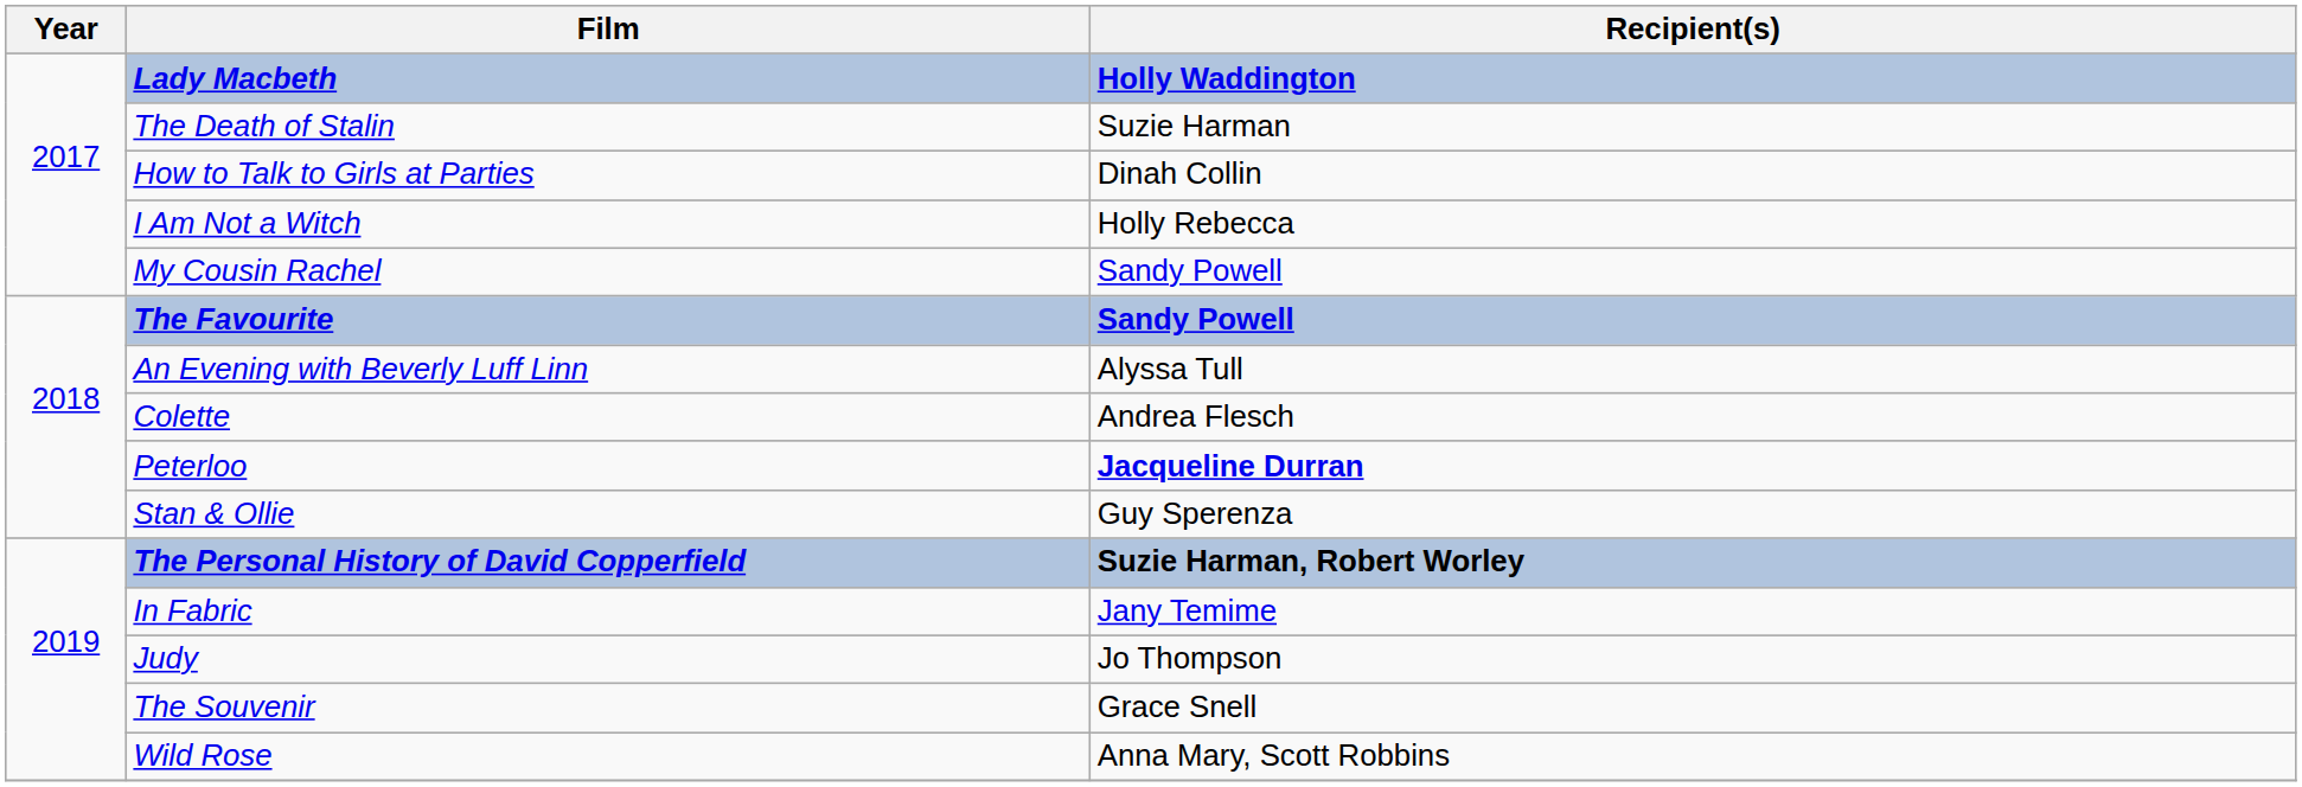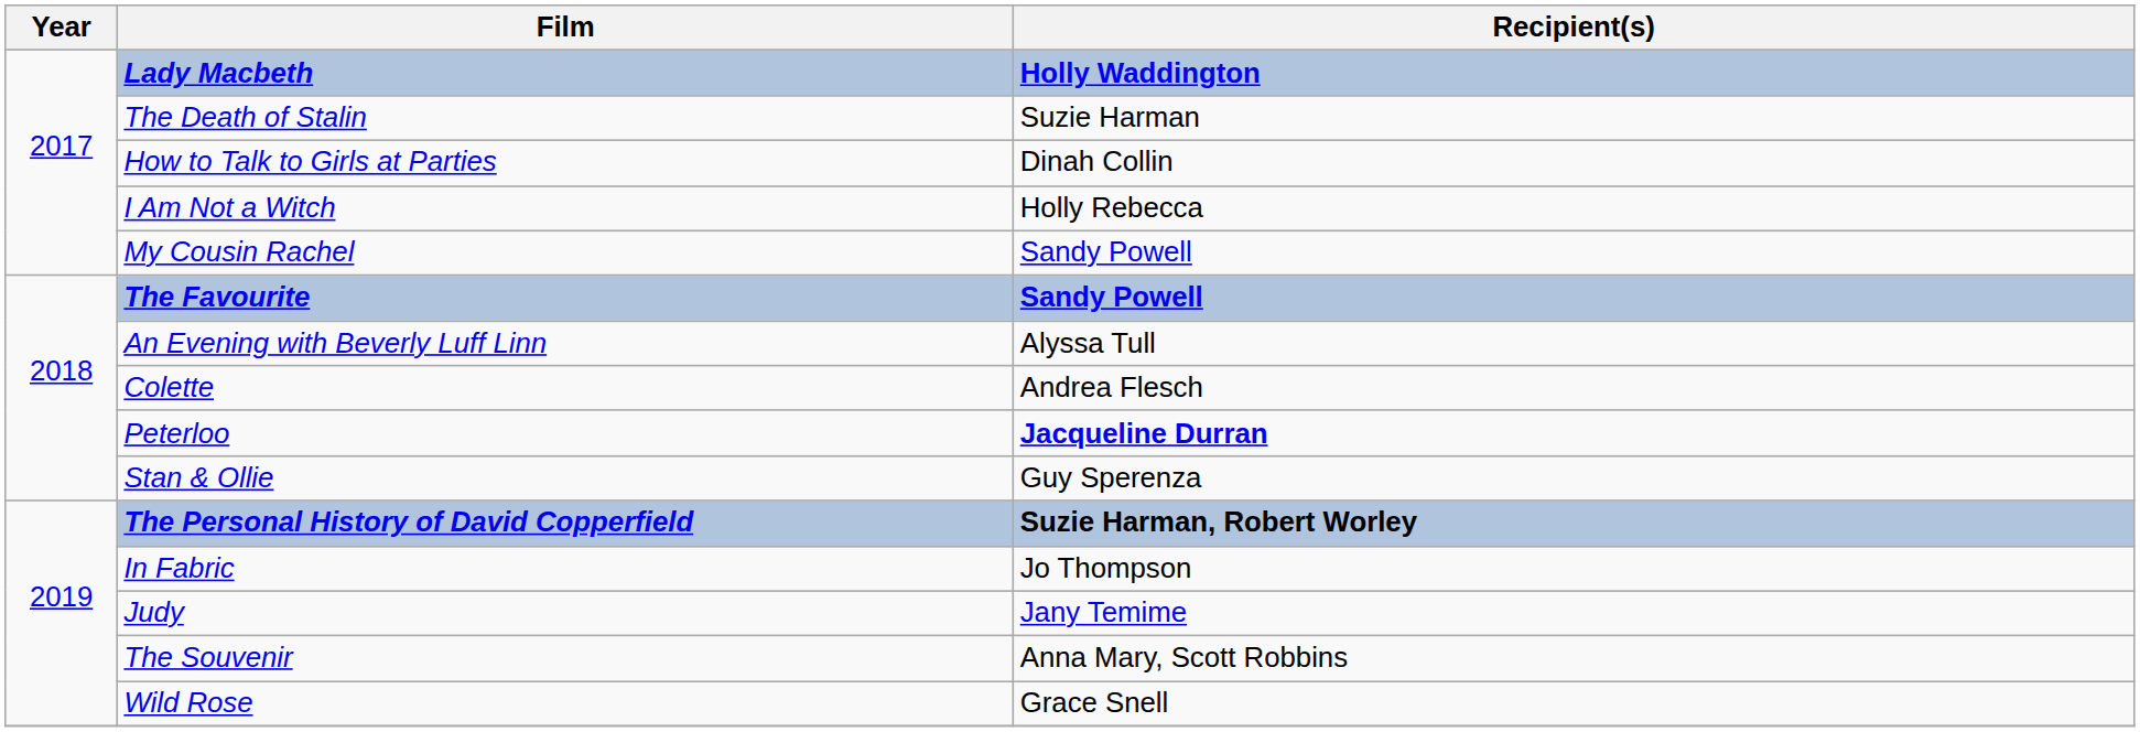 <table class="wikitable" width="95%" cellpadding="5">
 <tr>
 <th width="5%">Year</th>
 <th width="40%">Film</th>
 <th width="50%">Recipient(s)</th>
 </tr>
 <tr>
 <td rowspan="5" style="text-align:center;"><a href='#'>2017</a> <br><br></td>
 <td style="background:#B0C4DE"><strong><em><a href='#'>Lady Macbeth</a></em></strong></td>
 <td style="background:#B0C4DE"><strong><a href='#'>Holly Waddington</a></strong></td>
 </tr>
 <tr>
 <td><em><a href='#'>The Death of Stalin</a></em></td>
 <td>Suzie Harman</td>
 </tr>
 <tr>
 <td><em><a href='#'>How to Talk to Girls at Parties</a></em></td>
 <td>Dinah Collin</td>
 </tr>
 <tr>
 <td><em><a href='#'>I Am Not a Witch</a></em></td>
 <td>Holly Rebecca</td>
 </tr>
 <tr>
 <td><em><a href='#'>My Cousin Rachel</a></em></td>
 <td><a href='#'>Sandy Powell</a></td>
 </tr>
 <tr>
 <td rowspan="5" style="text-align:center;"><a href='#'>2018</a> <br><br></td>
 <td style="background:#B0C4DE"><strong><em><a href='#'>The Favourite</a></em></strong></td>
 <td style="background:#B0C4DE"><strong><a href='#'>Sandy Powell</a></strong></td>
 </tr>
 <tr>
 <td><em><a href='#'>An Evening with Beverly Luff Linn</a></em></td>
 <td>Alyssa Tull</td>
 </tr>
 <tr>
 <td><em><a href='#'>Colette</a></em></td>
 <td>Andrea Flesch</td>
 </tr>
 <tr>
 <td><em><a href='#'>Peterloo</a></em></td>
 <td><strong><a href='#'>Jacqueline Durran</a></strong></td>
 </tr>
 <tr>
 <td><em><a href='#'>Stan & Ollie</a></em></td>
 <td>Guy Sperenza</td>
 </tr>
 <tr>
 <td rowspan="5" style="text-align:center;"><a href='#'>2019</a> <br><br></td>
 <td style="background:#B0C4DE"><strong><em><a href='#'>The Personal History of David Copperfield</a></em></strong></td>
 <td style="background:#B0C4DE"><strong>Suzie Harman, Robert Worley</strong></td>
 </tr>
 <tr>
 <td><em><a href='#'>In Fabric</a></em></td>
+<td>Jo Thompson</td>
+</tr>
+<tr>
+<td><em><a href='#'>Judy</a></em></td>
 <td><a href='#'>Jany Temime</a></td>
 </tr>
 <tr>
-<td><em><a href='#'>Judy</a></em></td>
-<td>Jo Thompson</td>
-</tr>
-<tr>
 <td><em><a href='#'>The Souvenir</a></em></td>
-<td>Grace Snell</td>
+<td>Anna Mary, Scott Robbins</td>
 </tr>
 <tr>
 <td><em><a href='#'>Wild Rose</a></em></td>
-<td>Anna Mary, Scott Robbins</td>
+<td>Grace Snell</td>
 </tr>
 <tr>
 </tr>
 </table>
